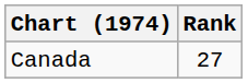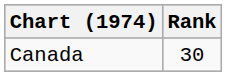 <table class="wikitable">
 <tr>
 <th align="left">Chart (1974)</th>
 <th style="text-align:center;">Rank</th>
 </tr>
 <tr>
 <td>Canada</td>
-<td style="text-align:center;">27</td>
+<td style="text-align:center;">30</td>
 </tr>
 </table>
